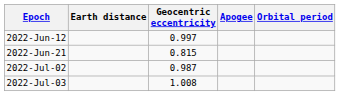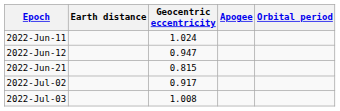 <table class="wikitable" style="text-align:center; font-size: 0.9em;">
 <tr>
 <th><a href='#'>Epoch</a></th>
 <th>Earth distance</th>
 <th>Geocentric<br><a href='#'>eccentricity</a></th>
 <th><a href='#'>Apogee</a></th>
 <th><a href='#'>Orbital period</a></th>
 </tr>
 <tr>
+<td>2022-Jun-11</td>
+<td></td>
+<td>1.024</td>
+<td></td>
+<td></td>
+</tr>
+<tr>
 <td>2022-Jun-12</td>
 <td></td>
-<td>0.997</td>
+<td>0.947</td>
 <td></td>
 <td></td>
 </tr>
 <tr>
 <td>2022-Jun-21</td>
 <td></td>
 <td>0.815</td>
 <td></td>
 <td></td>
 </tr>
 <tr>
 <td>2022-Jul-02</td>
 <td></td>
-<td>0.987</td>
+<td>0.917</td>
 <td></td>
 <td></td>
 </tr>
 <tr>
 <td>2022-Jul-03</td>
 <td></td>
 <td>1.008</td>
 <td></td>
 <td></td>
 </tr>
 </table>
